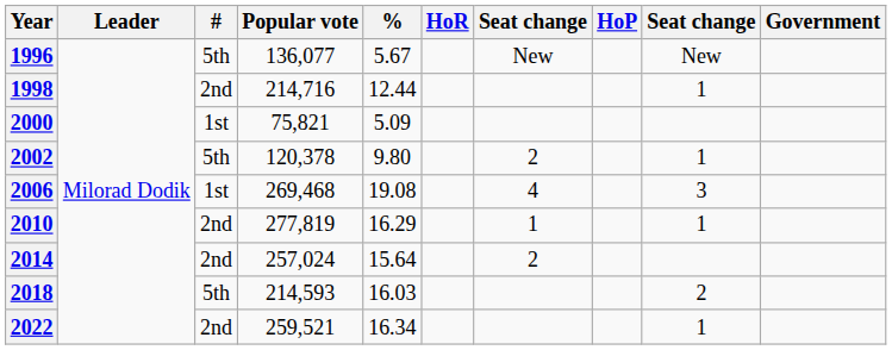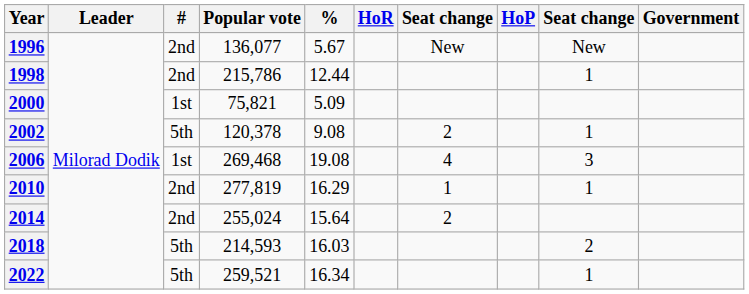 <table class="wikitable" style="text-align: center;">
 <tr>
 <th>Year</th>
 <th>Leader</th>
 <th>#</th>
 <th>Popular vote</th>
 <th>%</th>
 <th><a href='#'>HoR</a></th>
 <th>Seat change</th>
 <th><a href='#'>HoP</a></th>
 <th>Seat change</th>
 <th>Government</th>
 </tr>
 <tr>
 <th><a href='#'>1996</a></th>
 <td rowspan=9><a href='#'>Milorad Dodik</a></td>
-<td>5th</td>
+<td> 2nd</td>
 <td align=center>136,077</td>
 <td>5.67</td>
 <td></td>
 <td>New</td>
 <td></td>
 <td>New</td>
 <td></td>
 </tr>
 <tr>
 <th><a href='#'>1998</a></th>
 <td> 2nd</td>
-<td align=center>214,716</td>
+<td align=center>215,786</td>
 <td>12.44</td>
 <td></td>
 <td></td>
 <td></td>
 <td> 1</td>
 <td></td>
 </tr>
 <tr>
 <th><a href='#'>2000</a></th>
 <td> 1st</td>
 <td align=center>75,821</td>
 <td>5.09</td>
 <td></td>
 <td></td>
 <td></td>
 <td></td>
 <td></td>
 </tr>
 <tr>
 <th><a href='#'>2002</a></th>
 <td> 5th</td>
 <td align=center>120,378</td>
-<td>9.80</td>
+<td>9.08</td>
 <td></td>
 <td> 2</td>
 <td></td>
 <td> 1</td>
 <td></td>
 </tr>
 <tr>
 <th><a href='#'>2006</a></th>
 <td> 1st</td>
 <td align=center>269,468</td>
 <td>19.08</td>
 <td></td>
 <td> 4</td>
 <td></td>
 <td> 3</td>
 <td></td>
 </tr>
 <tr>
 <th><a href='#'>2010</a></th>
 <td> 2nd</td>
 <td align=center>277,819</td>
 <td>16.29</td>
 <td></td>
 <td> 1</td>
 <td></td>
 <td> 1</td>
 <td></td>
 </tr>
 <tr>
 <th><a href='#'>2014</a></th>
 <td> 2nd</td>
-<td align=center>257,024</td>
+<td align=center>255,024</td>
 <td>15.64</td>
 <td></td>
 <td> 2</td>
 <td></td>
 <td></td>
 <td></td>
 </tr>
 <tr>
 <th><a href='#'>2018</a></th>
 <td> 5th</td>
 <td align=center>214,593</td>
 <td>16.03</td>
 <td></td>
 <td></td>
 <td></td>
 <td> 2</td>
 <td></td>
 </tr>
 <tr>
 <th><a href='#'>2022</a></th>
-<td> 2nd</td>
+<td>5th</td>
 <td align=center>259,521</td>
 <td>16.34</td>
 <td></td>
 <td></td>
 <td></td>
 <td> 1</td>
 <td></td>
 </tr>
 </table>
